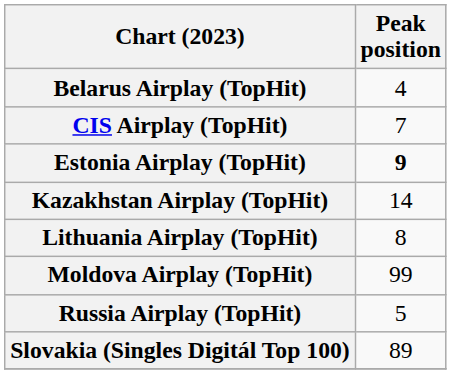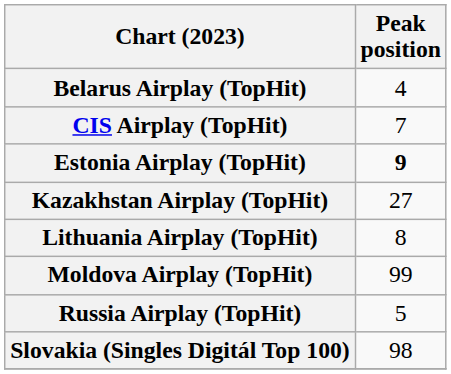 <table class="wikitable sortable plainrowheaders" style="text-align:center">
 <tr>
 <th scope="col">Chart (2023)</th>
 <th scope="col">Peak<br>position</th>
 </tr>
 <tr>
 <th scope="row">Belarus Airplay (TopHit)</th>
 <td>4</td>
 </tr>
 <tr>
 <th scope="row"><a href='#'>CIS</a> Airplay (TopHit)</th>
 <td>7</td>
 </tr>
 <tr>
 <th scope="row">Estonia Airplay (TopHit)</th>
 <td><strong>9</strong></td>
 </tr>
 <tr>
 <th scope="row">Kazakhstan Airplay (TopHit)</th>
-<td>14</td>
+<td>27</td>
 </tr>
 <tr>
 <th scope="row">Lithuania Airplay (TopHit)</th>
 <td>8</td>
 </tr>
 <tr>
 <th scope="row">Moldova Airplay (TopHit)</th>
 <td>99</td>
 </tr>
 <tr>
 <th scope="row">Russia Airplay (TopHit)</th>
 <td>5</td>
 </tr>
 <tr>
 <th scope="row">Slovakia (Singles Digitál Top 100)</th>
-<td>89</td>
+<td>98</td>
 </tr>
 <tr>
 </tr>
 </table>
